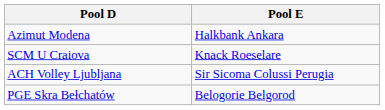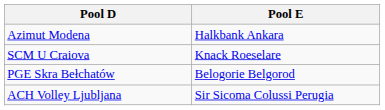 <table class="wikitable">
 <tr>
 <th width=230>Pool D</th>
 <th width=230>Pool E</th>
 </tr>
 <tr>
 <td> <a href='#'>Azimut Modena</a></td>
 <td> <a href='#'>Halkbank Ankara</a></td>
 </tr>
 <tr>
 <td> <a href='#'>SCM U Craiova</a></td>
 <td> <a href='#'>Knack Roeselare</a></td>
 </tr>
 <tr>
+<td> <a href='#'>PGE Skra Bełchatów</a></td>
+<td> <a href='#'>Belogorie Belgorod</a></td>
+</tr>
+<tr>
 <td> <a href='#'>ACH Volley Ljubljana</a></td>
 <td> <a href='#'>Sir Sicoma Colussi Perugia</a></td>
 </tr>
-<tr>
-<td> <a href='#'>PGE Skra Bełchatów</a></td>
-<td> <a href='#'>Belogorie Belgorod</a></td>
-</tr>
 </table>
